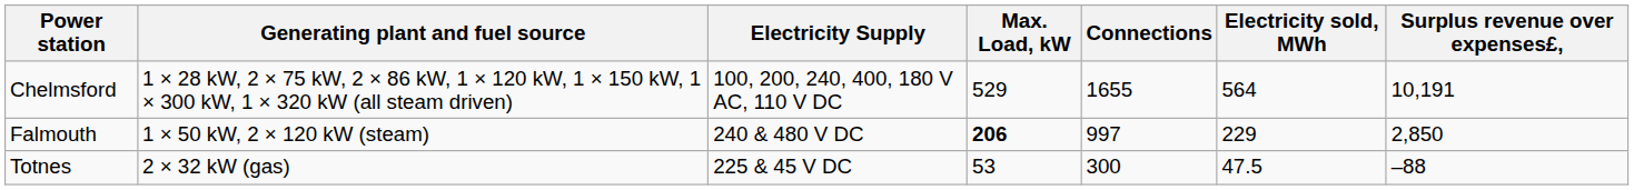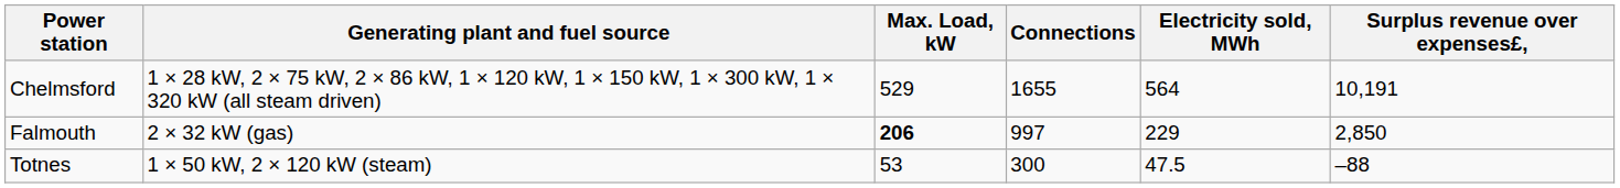 <table class="wikitable">
 <tr>
 <th>Power station</th>
 <th>Generating plant and fuel source</th>
-<th>Electricity Supply</th>
 <th>Max. Load, kW</th>
 <th>Connections</th>
 <th>Electricity sold, MWh</th>
 <th>Surplus  revenue over expenses£,</th>
 </tr>
 <tr>
 <td>Chelmsford</td>
 <td>1 × 28 kW, 2 × 75 kW, 2 × 86 kW, 1  × 120 kW, 1 × 150 kW, 1 × 300 kW, 1 × 320 kW (all steam driven)</td>
-<td>100, 200, 240, 400, 180 V AC, 110  V DC</td>
 <td>529</td>
 <td>1655</td>
 <td>564</td>
 <td>10,191</td>
 </tr>
 <tr>
 <td>Falmouth</td>
-<td>1 × 50 kW, 2 × 120 kW (steam)</td>
-<td>240 & 480 V DC</td>
+<td>2 × 32 kW (gas)</td>
 <td><strong>206</strong></td>
 <td>997</td>
 <td>229</td>
 <td>2,850</td>
 </tr>
 <tr>
 <td>Totnes</td>
-<td>2 × 32 kW (gas)</td>
-<td>225 & 45 V DC</td>
+<td>1 × 50 kW, 2 × 120 kW (steam)</td>
 <td>53</td>
 <td>300</td>
 <td>47.5</td>
 <td>–88</td>
 </tr>
 </table>
